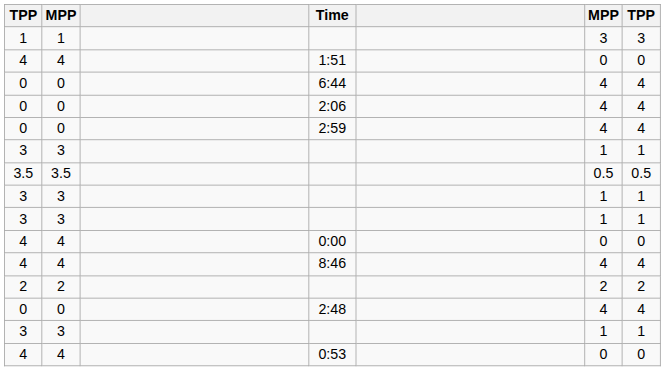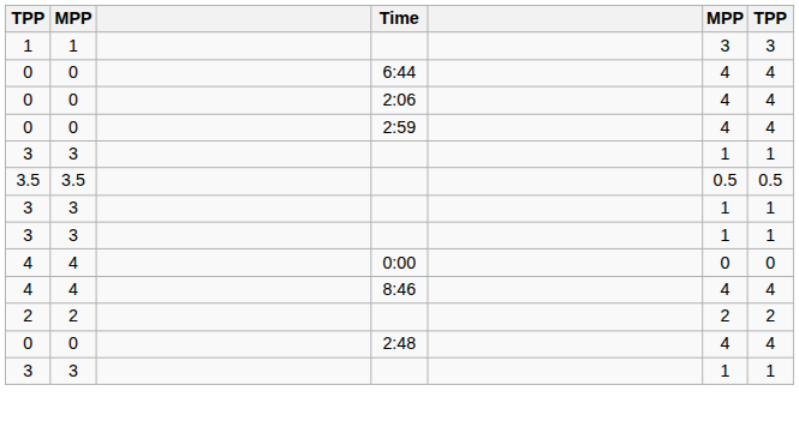 <table class="wikitable" style="text-align: center;" |>
 <tr>
 <th width="35">TPP</th>
 <th width="35">MPP</th>
 <th width="250"></th>
 <th width="45">Time</th>
 <th width="250"></th>
 <th width="35">MPP</th>
 <th width="35">TPP</th>
 </tr>
 <tr>
 <td>1</td>
 <td>1</td>
 <td style="text-align:left;"><strong></strong></td>
 <td></td>
 <td style="text-align:left;"></td>
 <td>3</td>
 <td>3</td>
-</tr>
-<tr>
-<td>4</td>
-<td>4</td>
-<td style="text-align:left;"></td>
-<td>1:51</td>
-<td style="text-align:left;"><strong></strong></td>
-<td>0</td>
-<td>0</td>
 </tr>
 <tr>
 <td>0</td>
 <td>0</td>
 <td style="text-align:left;"><strong></strong></td>
 <td>6:44</td>
 <td style="text-align:left;"></td>
 <td>4</td>
 <td>4</td>
 </tr>
 <tr>
 <td>0</td>
 <td>0</td>
 <td style="text-align:left;"><strong></strong></td>
 <td>2:06</td>
 <td style="text-align:left;"></td>
 <td>4</td>
 <td>4</td>
 </tr>
 <tr>
 <td>0</td>
 <td>0</td>
 <td style="text-align:left;"><strong></strong></td>
 <td>2:59</td>
 <td style="text-align:left;"></td>
 <td>4</td>
 <td>4</td>
 </tr>
 <tr>
 <td>3</td>
 <td>3</td>
 <td style="text-align:left;"></td>
 <td></td>
 <td style="text-align:left;"><strong></strong></td>
 <td>1</td>
 <td>1</td>
 </tr>
 <tr>
 <td>3.5</td>
 <td>3.5</td>
 <td style="text-align:left;"></td>
 <td></td>
 <td style="text-align:left;"><strong></strong></td>
 <td>0.5</td>
 <td>0.5</td>
 </tr>
 <tr>
 <td>3</td>
 <td>3</td>
 <td style="text-align:left;"></td>
 <td></td>
 <td style="text-align:left;"><strong></strong></td>
 <td>1</td>
 <td>1</td>
 </tr>
 <tr>
 <td>3</td>
 <td>3</td>
 <td style="text-align:left;"></td>
 <td></td>
 <td style="text-align:left;"><strong></strong></td>
 <td>1</td>
 <td>1</td>
 </tr>
 <tr>
 <td>4</td>
 <td>4</td>
 <td style="text-align:left;"></td>
 <td>0:00</td>
 <td style="text-align:left;"><strong></strong></td>
 <td>0</td>
 <td>0</td>
 </tr>
 <tr>
 <td>4</td>
 <td>4</td>
 <td style="text-align:left;"></td>
 <td>8:46</td>
 <td style="text-align:left;"></td>
 <td>4</td>
 <td>4</td>
 </tr>
 <tr>
 <td>2</td>
 <td>2</td>
 <td style="text-align:left;"></td>
 <td></td>
 <td style="text-align:left;"></td>
 <td>2</td>
 <td>2</td>
 </tr>
 <tr>
 <td>0</td>
 <td>0</td>
 <td style="text-align:left;"><strong></strong></td>
 <td>2:48</td>
 <td style="text-align:left;"></td>
 <td>4</td>
 <td>4</td>
 </tr>
 <tr>
 <td>3</td>
 <td>3</td>
 <td style="text-align:left;"></td>
 <td></td>
 <td style="text-align:left;"><strong></strong></td>
 <td>1</td>
 <td>1</td>
 </tr>
-<tr>
-<td>4</td>
-<td>4</td>
-<td style="text-align:left;"></td>
-<td>0:53</td>
-<td style="text-align:left;"><strong></strong></td>
-<td>0</td>
-<td>0</td>
-</tr>
 </table>
